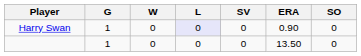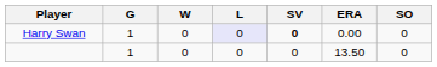 <table class="wikitable sortable">
 <tr>
 <th bgcolor="#DDDDFF" width="16%">Player</th>
 <th bgcolor="#DDDDFF" width="9%">G</th>
 <th bgcolor="#DDDDFF" width="9%">W</th>
 <th bgcolor="#DDDDFF" width="9%">L</th>
 <th bgcolor="#DDDDFF" width="9%">SV</th>
 <th bgcolor="#DDDDFF" width="9%">ERA</th>
 <th bgcolor="#DDDDFF" width="9%">SO</th>
 </tr>
 <tr align="center">
 <td><a href='#'>Harry Swan</a></td>
 <td>1</td>
 <td>0</td>
 <td style="background: lavender;">0</td>
-<td>0</td>
-<td>0.90</td>
+<td><strong>0</strong></td>
+<td>0.00</td>
 <td>0</td>
 </tr>
 <tr align="center">
 <td></td>
 <td>1</td>
 <td>0</td>
 <td>0</td>
 <td>0</td>
 <td>13.50</td>
 <td>0</td>
 </tr>
 </table>
